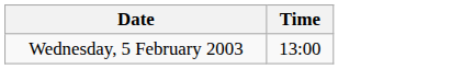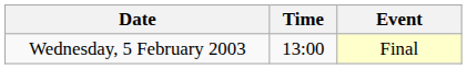 <table class = "wikitable" style="text-align:center;">
 <tr>
 <th width=220>Date</th>
 <th width=50>Time</th>
+<th width=100>Event</th>
 </tr>
 <tr>
 <td>Wednesday, 5 February 2003</td>
 <td>13:00</td>
+<td bgcolor=ffffcc>Final</td>
 </tr>
 </table>
